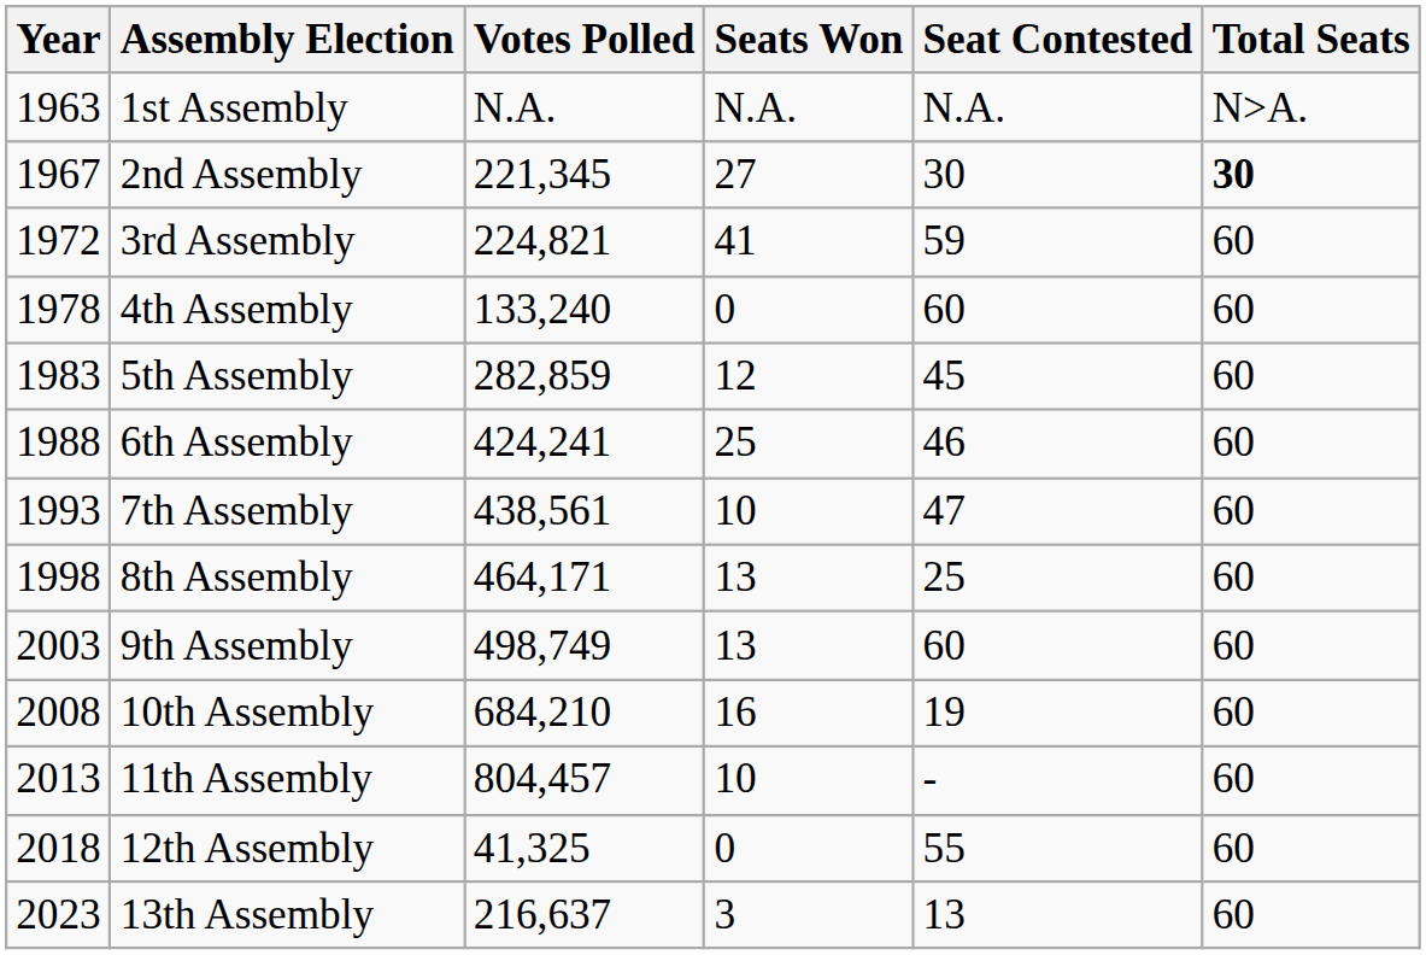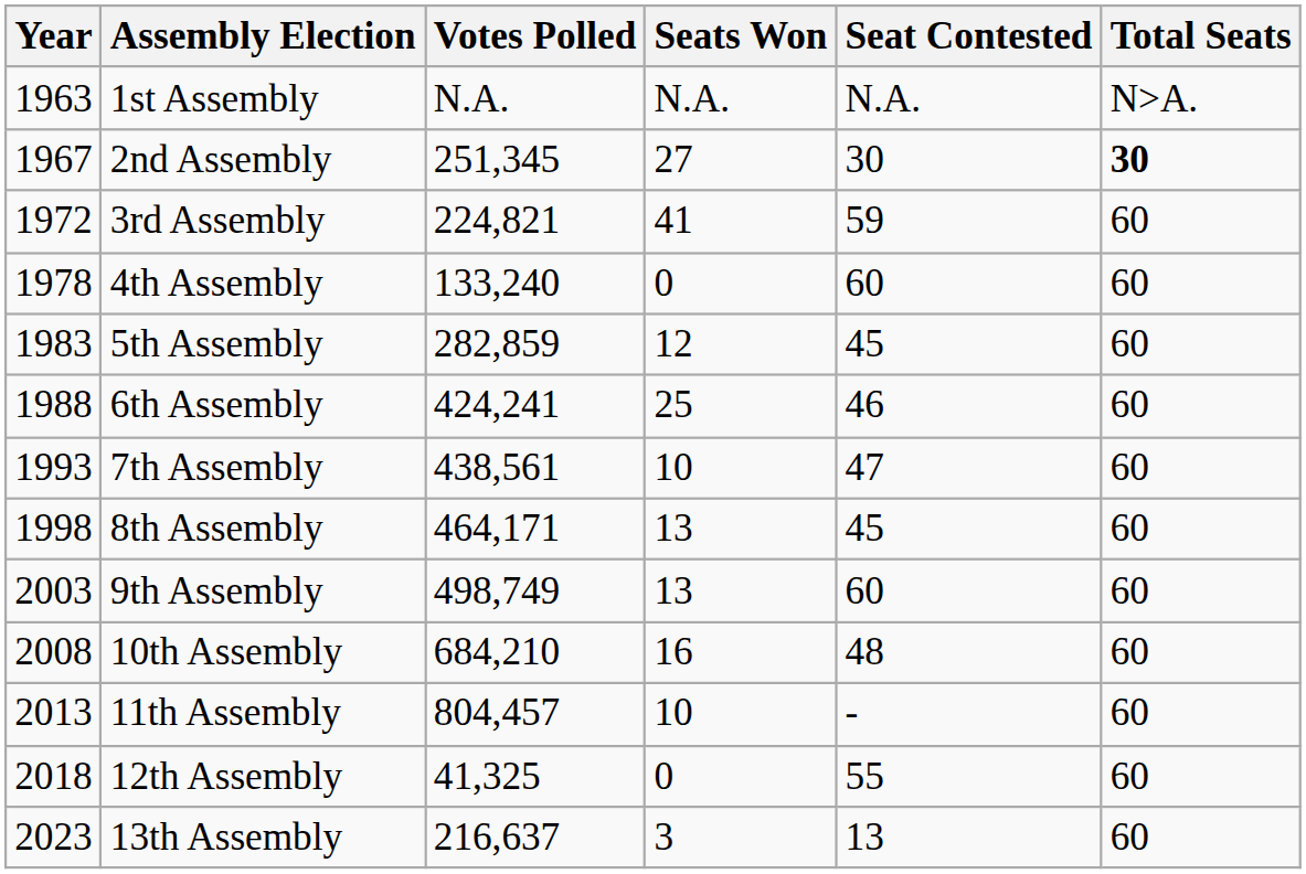 <table class="wikitable">
 <tr>
 <th>Year</th>
 <th>Assembly Election</th>
 <th>Votes Polled</th>
 <th>Seats Won</th>
 <th>Seat Contested</th>
 <th>Total Seats</th>
 </tr>
 <tr>
 <td>1963</td>
 <td>1st Assembly</td>
 <td>N.A.</td>
 <td>N.A.</td>
 <td>N.A.</td>
 <td>N>A.</td>
 </tr>
 <tr>
 <td>1967</td>
 <td>2nd Assembly</td>
-<td>221,345</td>
+<td>251,345</td>
 <td>27</td>
 <td>30</td>
 <td><strong>30</strong></td>
 </tr>
 <tr>
 <td>1972</td>
 <td>3rd Assembly</td>
 <td>224,821</td>
 <td>41</td>
 <td>59</td>
 <td>60</td>
 </tr>
 <tr>
 <td>1978</td>
 <td>4th Assembly</td>
 <td>133,240</td>
 <td>0</td>
 <td>60</td>
 <td>60</td>
 </tr>
 <tr>
 <td>1983</td>
 <td>5th Assembly</td>
 <td>282,859</td>
 <td>12</td>
 <td>45</td>
 <td>60</td>
 </tr>
 <tr>
 <td>1988</td>
 <td>6th Assembly</td>
 <td>424,241</td>
 <td>25</td>
 <td>46</td>
 <td>60</td>
 </tr>
 <tr>
 <td>1993</td>
 <td>7th Assembly</td>
 <td>438,561</td>
 <td>10</td>
 <td>47</td>
 <td>60</td>
 </tr>
 <tr>
 <td>1998</td>
 <td>8th Assembly</td>
 <td>464,171</td>
 <td>13</td>
-<td>25</td>
+<td>45</td>
 <td>60</td>
 </tr>
 <tr>
 <td>2003</td>
 <td>9th Assembly</td>
 <td>498,749</td>
 <td>13</td>
 <td>60</td>
 <td>60</td>
 </tr>
 <tr>
 <td>2008</td>
 <td>10th Assembly</td>
 <td>684,210</td>
 <td>16</td>
-<td>19</td>
+<td>48</td>
 <td>60</td>
 </tr>
 <tr>
 <td>2013</td>
 <td>11th Assembly</td>
 <td>804,457</td>
 <td>10</td>
 <td>-</td>
 <td>60</td>
 </tr>
 <tr>
 <td>2018</td>
 <td>12th Assembly</td>
 <td>41,325</td>
 <td>0</td>
 <td>55</td>
 <td>60</td>
 </tr>
 <tr>
 <td>2023</td>
 <td>13th Assembly</td>
 <td>216,637</td>
 <td>3</td>
 <td>13</td>
 <td>60</td>
 </tr>
 </table>
